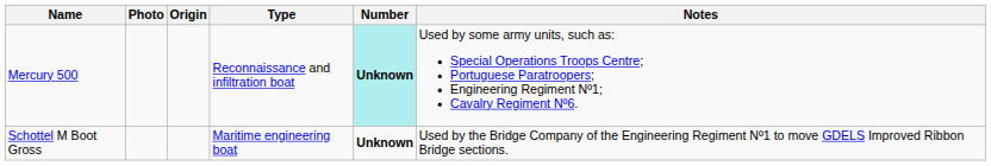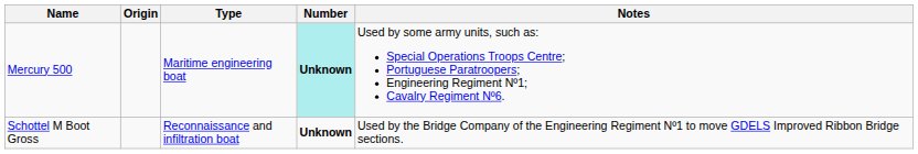 <table class="wikitable">
 <tr>
 <th>Name</th>
-<th>Photo</th>
 <th>Origin</th>
 <th>Type</th>
 <th>Number</th>
 <th>Notes</th>
 </tr>
 <tr>
 <td><a href='#'>Mercury 500</a></td>
 <td></td>
-<td></td>
-<td><a href='#'>Reconnaissance</a> and<br><a href='#'>infiltration boat</a></td>
+<td><a href='#'>Maritime engineering boat</a></td>
 <td style="background: paleturquoise;"><strong>Unknown</strong></td>
 <td>Used by some army units, such as:<br><ul><li><a href='#'>Special Operations Troops Centre</a>;</li><li><a href='#'>Portuguese Paratroopers</a>;</li><li>Engineering Regiment Nº1;</li><li><a href='#'>Cavalry Regiment Nº6</a>.</li></ul></td>
 </tr>
 <tr>
 <td><a href='#'>Schottel</a> M Boot Gross</td>
 <td></td>
-<td></td>
-<td><a href='#'>Maritime engineering boat</a></td>
+<td><a href='#'>Reconnaissance</a> and<br><a href='#'>infiltration boat</a></td>
 <td><strong>Unknown</strong></td>
 <td>Used by the Bridge Company of the Engineering Regiment Nº1 to move <a href='#'>GDELS</a> Improved Ribbon Bridge sections.</td>
 </tr>
 </table>
